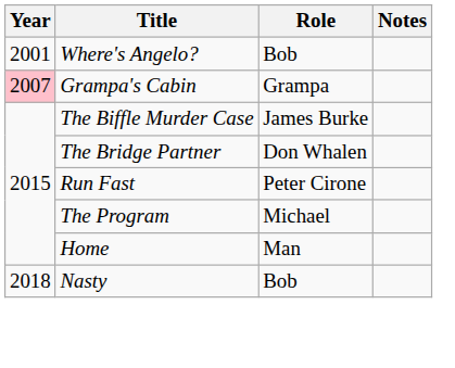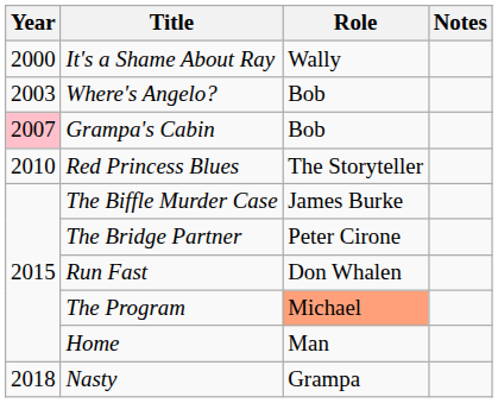 <table class="wikitable sortable">
 <tr>
 <th>Year</th>
 <th>Title</th>
 <th>Role</th>
 <th class="unsortable">Notes</th>
 </tr>
 <tr>
-<td>2001</td>
+<td>2000</td>
+<td><em>It's a Shame About Ray</em></td>
+<td>Wally</td>
+<td></td>
+</tr>
+<tr>
+<td>2003</td>
 <td><em>Where's Angelo?</em></td>
 <td>Bob</td>
 <td></td>
 </tr>
 <tr>
 <td style="background: pink;">2007</td>
 <td><em>Grampa's Cabin</em></td>
-<td>Grampa</td>
+<td>Bob</td>
+<td></td>
+</tr>
+<tr>
+<td>2010</td>
+<td><em>Red Princess Blues</em></td>
+<td>The Storyteller</td>
 <td></td>
 </tr>
 <tr>
 <td rowspan="5">2015</td>
 <td><em>The Biffle Murder Case</em></td>
 <td>James Burke</td>
 <td></td>
 </tr>
 <tr>
 <td><em>The Bridge Partner</em></td>
+<td>Peter Cirone</td>
+<td></td>
+</tr>
+<tr>
+<td><em>Run Fast</em></td>
 <td>Don Whalen</td>
 <td></td>
 </tr>
 <tr>
-<td><em>Run Fast</em></td>
-<td>Peter Cirone</td>
-<td></td>
-</tr>
-<tr>
 <td><em>The Program</em></td>
-<td>Michael</td>
+<td style="background: lightsalmon;">Michael</td>
 <td></td>
 </tr>
 <tr>
 <td><em>Home</em></td>
 <td>Man</td>
 <td></td>
 </tr>
 <tr>
 <td>2018</td>
 <td><em>Nasty</em></td>
-<td>Bob</td>
+<td>Grampa</td>
 <td></td>
 </tr>
 </table>
